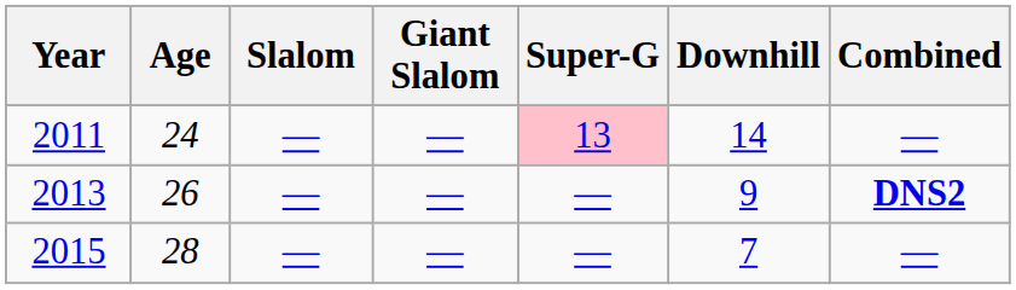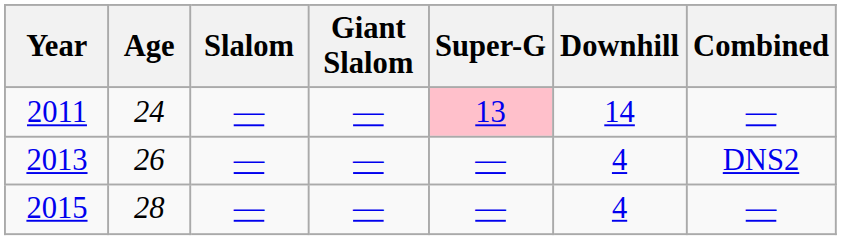 <table class=wikitable style="text-align:center">
 <tr>
 <th>  Year  </th>
 <th> Age </th>
 <th> Slalom </th>
 <th>Giant<br> Slalom </th>
 <th>Super-G</th>
 <th>Downhill</th>
 <th>Combined</th>
 </tr>
 <tr>
 <td><a href='#'>2011</a></td>
 <td><em>24</em></td>
 <td><a href='#'>—</a></td>
 <td><a href='#'>—</a></td>
 <td style="background: pink;"><a href='#'>13</a></td>
 <td><a href='#'>14</a></td>
 <td><a href='#'>—</a></td>
 </tr>
 <tr>
 <td><a href='#'>2013</a></td>
 <td><em>26</em></td>
 <td><a href='#'>—</a></td>
 <td><a href='#'>—</a></td>
 <td><a href='#'>—</a></td>
-<td><a href='#'>9</a></td>
-<td><strong><a href='#'>DNS2</a></strong></td>
+<td><a href='#'>4</a></td>
+<td><a href='#'>DNS2</a></td>
 </tr>
 <tr>
 <td><a href='#'>2015</a></td>
 <td><em>28</em></td>
 <td><a href='#'>—</a></td>
 <td><a href='#'>—</a></td>
 <td><a href='#'>—</a></td>
-<td><a href='#'>7</a></td>
+<td><a href='#'>4</a></td>
 <td><a href='#'>—</a></td>
 </tr>
 </table>
